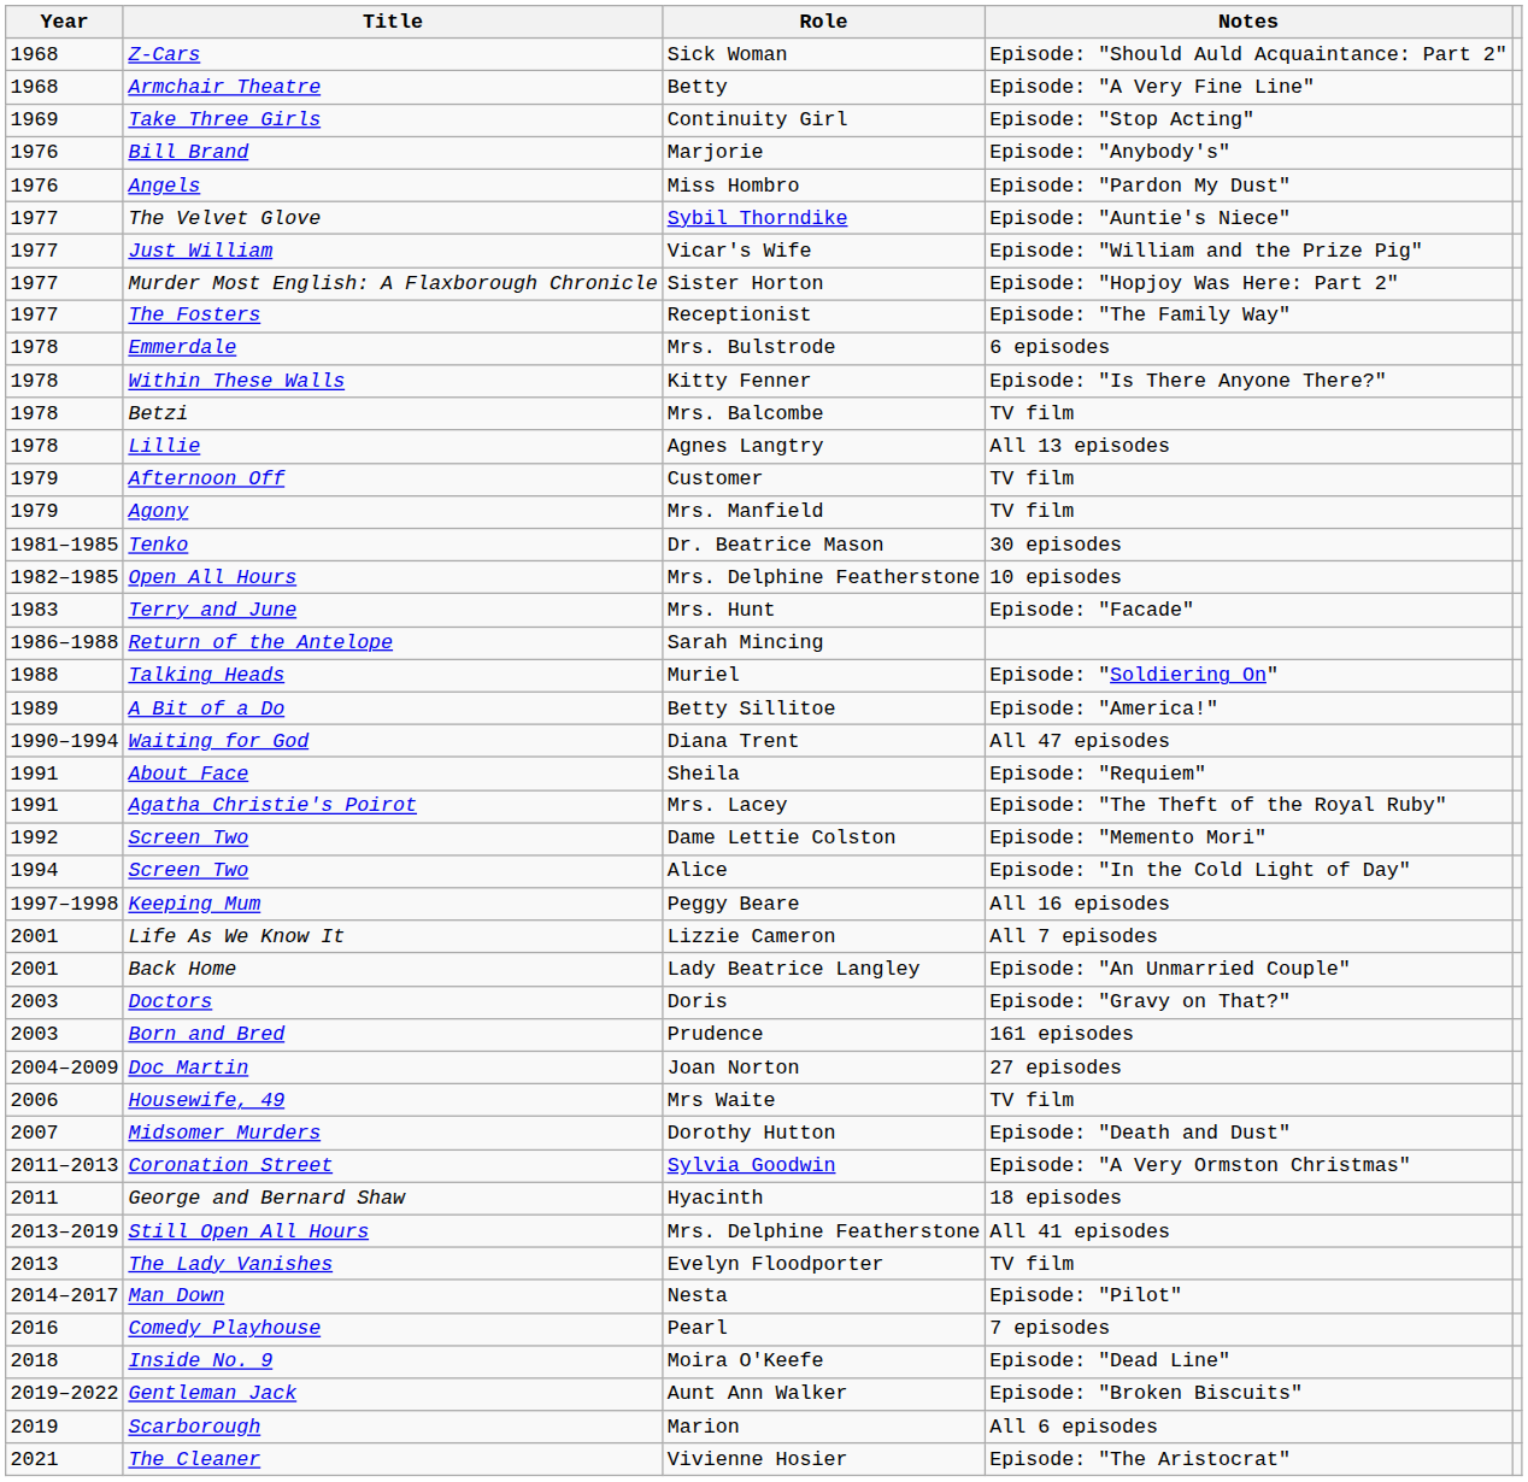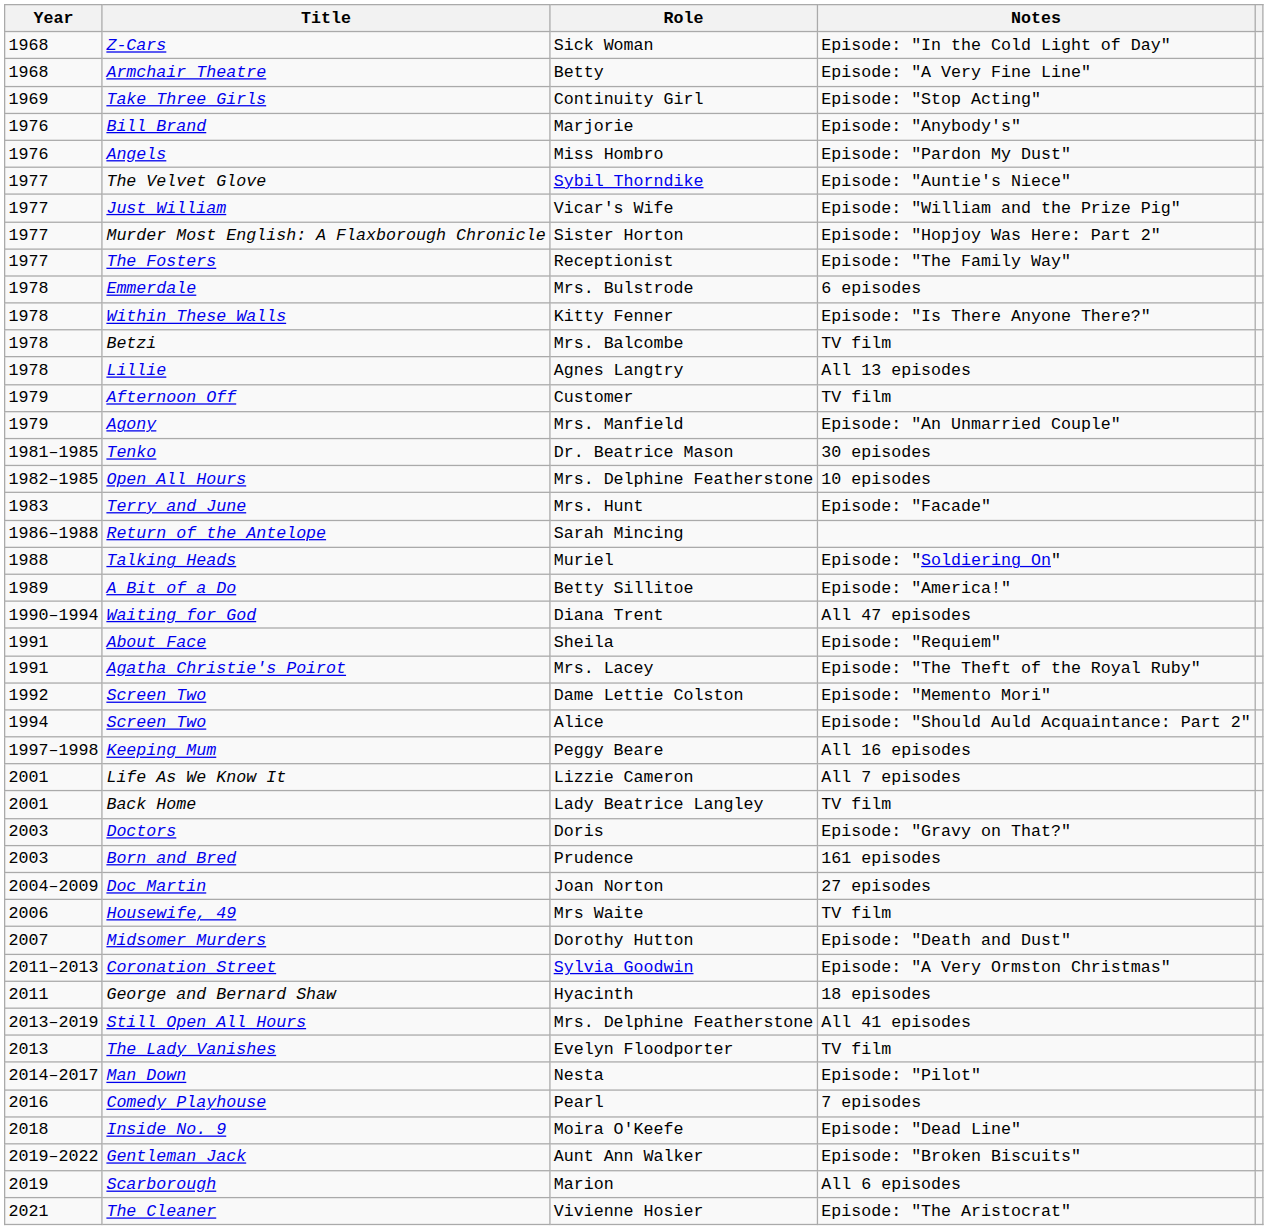 <table class= "wikitable">
 <tr>
 <th>Year</th>
 <th>Title</th>
 <th>Role</th>
 <th>Notes</th>
 <th></th>
 </tr>
 <tr>
 <td>1968</td>
 <td><em><a href='#'>Z-Cars</a></em></td>
 <td>Sick Woman</td>
-<td>Episode: "Should Auld Acquaintance: Part 2"</td>
+<td>Episode: "In the Cold Light of Day"</td>
 <td></td>
 </tr>
 <tr>
 <td>1968</td>
 <td><em><a href='#'>Armchair Theatre</a></em></td>
 <td>Betty</td>
 <td>Episode: "A Very Fine Line"</td>
 <td></td>
 </tr>
 <tr>
 <td>1969</td>
 <td><em><a href='#'>Take Three Girls</a></em></td>
 <td>Continuity Girl</td>
 <td>Episode: "Stop Acting"</td>
 <td></td>
 </tr>
 <tr>
 <td>1976</td>
 <td><em><a href='#'>Bill Brand</a></em></td>
 <td>Marjorie</td>
 <td>Episode: "Anybody's"</td>
 <td></td>
 </tr>
 <tr>
 <td>1976</td>
 <td><em><a href='#'>Angels</a></em></td>
 <td>Miss Hombro</td>
 <td>Episode: "Pardon My Dust"</td>
 <td></td>
 </tr>
 <tr>
 <td>1977</td>
 <td><em>The Velvet Glove</em></td>
 <td><a href='#'>Sybil Thorndike</a></td>
 <td>Episode: "Auntie's Niece"</td>
 <td></td>
 </tr>
 <tr>
 <td>1977</td>
 <td><em><a href='#'>Just William</a></em></td>
 <td>Vicar's Wife</td>
 <td>Episode: "William and the Prize Pig"</td>
 <td></td>
 </tr>
 <tr>
 <td>1977</td>
 <td><em>Murder Most English: A Flaxborough Chronicle</em></td>
 <td>Sister Horton</td>
 <td>Episode: "Hopjoy Was Here: Part 2"</td>
 <td></td>
 </tr>
 <tr>
 <td>1977</td>
 <td><em><a href='#'>The Fosters</a></em></td>
 <td>Receptionist</td>
 <td>Episode: "The Family Way"</td>
 <td></td>
 </tr>
 <tr>
 <td>1978</td>
 <td><em><a href='#'>Emmerdale</a></em></td>
 <td>Mrs. Bulstrode</td>
 <td>6 episodes</td>
 <td></td>
 </tr>
 <tr>
 <td>1978</td>
 <td><em><a href='#'>Within These Walls</a></em></td>
 <td>Kitty Fenner</td>
 <td>Episode: "Is There Anyone There?"</td>
 <td></td>
 </tr>
 <tr>
 <td>1978</td>
 <td><em>Betzi</em></td>
 <td>Mrs. Balcombe</td>
 <td>TV film</td>
 <td></td>
 </tr>
 <tr>
 <td>1978</td>
 <td><em><a href='#'>Lillie</a></em></td>
 <td>Agnes Langtry</td>
 <td>All 13 episodes</td>
 <td></td>
 </tr>
 <tr>
 <td>1979</td>
 <td><em><a href='#'>Afternoon Off</a></em></td>
 <td>Customer</td>
 <td>TV film</td>
 <td></td>
 </tr>
 <tr>
 <td>1979</td>
 <td><em><a href='#'>Agony</a></em></td>
 <td>Mrs. Manfield</td>
-<td>TV film</td>
+<td>Episode: "An Unmarried Couple"</td>
 <td></td>
 </tr>
 <tr>
 <td>1981–1985</td>
 <td><em><a href='#'>Tenko</a></em></td>
 <td>Dr. Beatrice Mason</td>
 <td>30 episodes</td>
 <td></td>
 </tr>
 <tr>
 <td>1982–1985</td>
 <td><em><a href='#'>Open All Hours</a></em></td>
 <td>Mrs. Delphine Featherstone</td>
 <td>10 episodes</td>
 <td></td>
 </tr>
 <tr>
 <td>1983</td>
 <td><em><a href='#'>Terry and June</a></em></td>
 <td>Mrs. Hunt</td>
 <td>Episode: "Facade"</td>
 <td></td>
 </tr>
 <tr>
 <td>1986–1988</td>
 <td><em><a href='#'>Return of the Antelope</a></em></td>
 <td>Sarah Mincing</td>
 <td></td>
 <td></td>
 </tr>
 <tr>
 <td>1988</td>
 <td><em><a href='#'>Talking Heads</a></em></td>
 <td>Muriel</td>
 <td>Episode: "<a href='#'>Soldiering On</a>"</td>
 <td></td>
 </tr>
 <tr>
 <td>1989</td>
 <td><em><a href='#'>A Bit of a Do</a></em></td>
 <td>Betty Sillitoe</td>
 <td>Episode: "America!"</td>
 <td></td>
 </tr>
 <tr>
 <td>1990–1994</td>
 <td><em><a href='#'>Waiting for God</a></em></td>
 <td>Diana Trent</td>
 <td>All 47 episodes</td>
 <td></td>
 </tr>
 <tr>
 <td>1991</td>
 <td><em><a href='#'>About Face</a></em></td>
 <td>Sheila</td>
 <td>Episode: "Requiem"</td>
 <td></td>
 </tr>
 <tr>
 <td>1991</td>
 <td><em><a href='#'>Agatha Christie's Poirot</a></em></td>
 <td>Mrs. Lacey</td>
 <td>Episode: "The Theft of the Royal Ruby"</td>
 <td></td>
 </tr>
 <tr>
 <td>1992</td>
 <td><em><a href='#'>Screen Two</a></em></td>
 <td>Dame Lettie Colston</td>
 <td>Episode: "Memento Mori"</td>
 <td></td>
 </tr>
 <tr>
 <td>1994</td>
 <td><em><a href='#'>Screen Two</a></em></td>
 <td>Alice</td>
-<td>Episode: "In the Cold Light of Day"</td>
+<td>Episode: "Should Auld Acquaintance: Part 2"</td>
 <td></td>
 </tr>
 <tr>
 <td>1997–1998</td>
 <td><em><a href='#'>Keeping Mum</a></em></td>
 <td>Peggy Beare</td>
 <td>All 16 episodes</td>
 <td></td>
 </tr>
 <tr>
 <td>2001</td>
 <td><em>Life As We Know It</em></td>
 <td>Lizzie Cameron</td>
 <td>All 7 episodes</td>
 <td></td>
 </tr>
 <tr>
 <td>2001</td>
 <td><em>Back Home</em></td>
 <td>Lady Beatrice Langley</td>
-<td>Episode: "An Unmarried Couple"</td>
+<td>TV film</td>
 <td></td>
 </tr>
 <tr>
 <td>2003</td>
 <td><em><a href='#'>Doctors</a></em></td>
 <td>Doris</td>
 <td>Episode: "Gravy on That?"</td>
 <td></td>
 </tr>
 <tr>
 <td>2003</td>
 <td><em><a href='#'>Born and Bred</a></em></td>
 <td>Prudence</td>
 <td>161 episodes</td>
 <td></td>
 </tr>
 <tr>
 <td>2004–2009</td>
 <td><em><a href='#'>Doc Martin</a></em></td>
 <td>Joan Norton</td>
 <td>27 episodes</td>
 <td></td>
 </tr>
 <tr>
 <td>2006</td>
 <td><em><a href='#'>Housewife, 49</a></em></td>
 <td>Mrs Waite</td>
 <td>TV film</td>
 <td></td>
 </tr>
 <tr>
 <td>2007</td>
 <td><em><a href='#'>Midsomer Murders</a></em></td>
 <td>Dorothy Hutton</td>
 <td>Episode: "Death and Dust"</td>
 <td></td>
 </tr>
 <tr>
 <td>2011–2013</td>
 <td><em><a href='#'>Coronation Street</a></em></td>
 <td><a href='#'>Sylvia Goodwin</a></td>
 <td>Episode: "A Very Ormston Christmas"</td>
 <td></td>
 </tr>
 <tr>
 <td>2011</td>
 <td><em>George and Bernard Shaw</em></td>
 <td>Hyacinth</td>
 <td>18 episodes</td>
 <td></td>
 </tr>
 <tr>
 <td>2013–2019</td>
 <td><em><a href='#'>Still Open All Hours</a></em></td>
 <td>Mrs. Delphine Featherstone</td>
 <td>All 41 episodes</td>
 <td></td>
 </tr>
 <tr>
 <td>2013</td>
 <td><em><a href='#'>The Lady Vanishes</a></em></td>
 <td>Evelyn Floodporter</td>
 <td>TV film</td>
 <td></td>
 </tr>
 <tr>
 <td>2014–2017</td>
 <td><em><a href='#'>Man Down</a></em></td>
 <td>Nesta</td>
 <td>Episode: "Pilot"</td>
 <td></td>
 </tr>
 <tr>
 <td>2016</td>
 <td><em><a href='#'>Comedy Playhouse</a></em></td>
 <td>Pearl</td>
 <td>7 episodes</td>
 <td></td>
 </tr>
 <tr>
 <td>2018</td>
 <td><em><a href='#'>Inside No. 9</a></em></td>
 <td>Moira O'Keefe</td>
 <td>Episode: "Dead Line"</td>
 <td></td>
 </tr>
 <tr>
 <td>2019–2022</td>
 <td><em><a href='#'>Gentleman Jack</a></em></td>
 <td>Aunt Ann Walker</td>
 <td>Episode: "Broken Biscuits"</td>
 <td></td>
 </tr>
 <tr>
 <td>2019</td>
 <td><em><a href='#'>Scarborough</a></em></td>
 <td>Marion</td>
 <td>All 6 episodes</td>
 <td></td>
 </tr>
 <tr>
 <td>2021</td>
 <td><em><a href='#'>The Cleaner</a></em></td>
 <td>Vivienne Hosier</td>
 <td>Episode: "The Aristocrat"</td>
 <td></td>
 </tr>
 </table>
